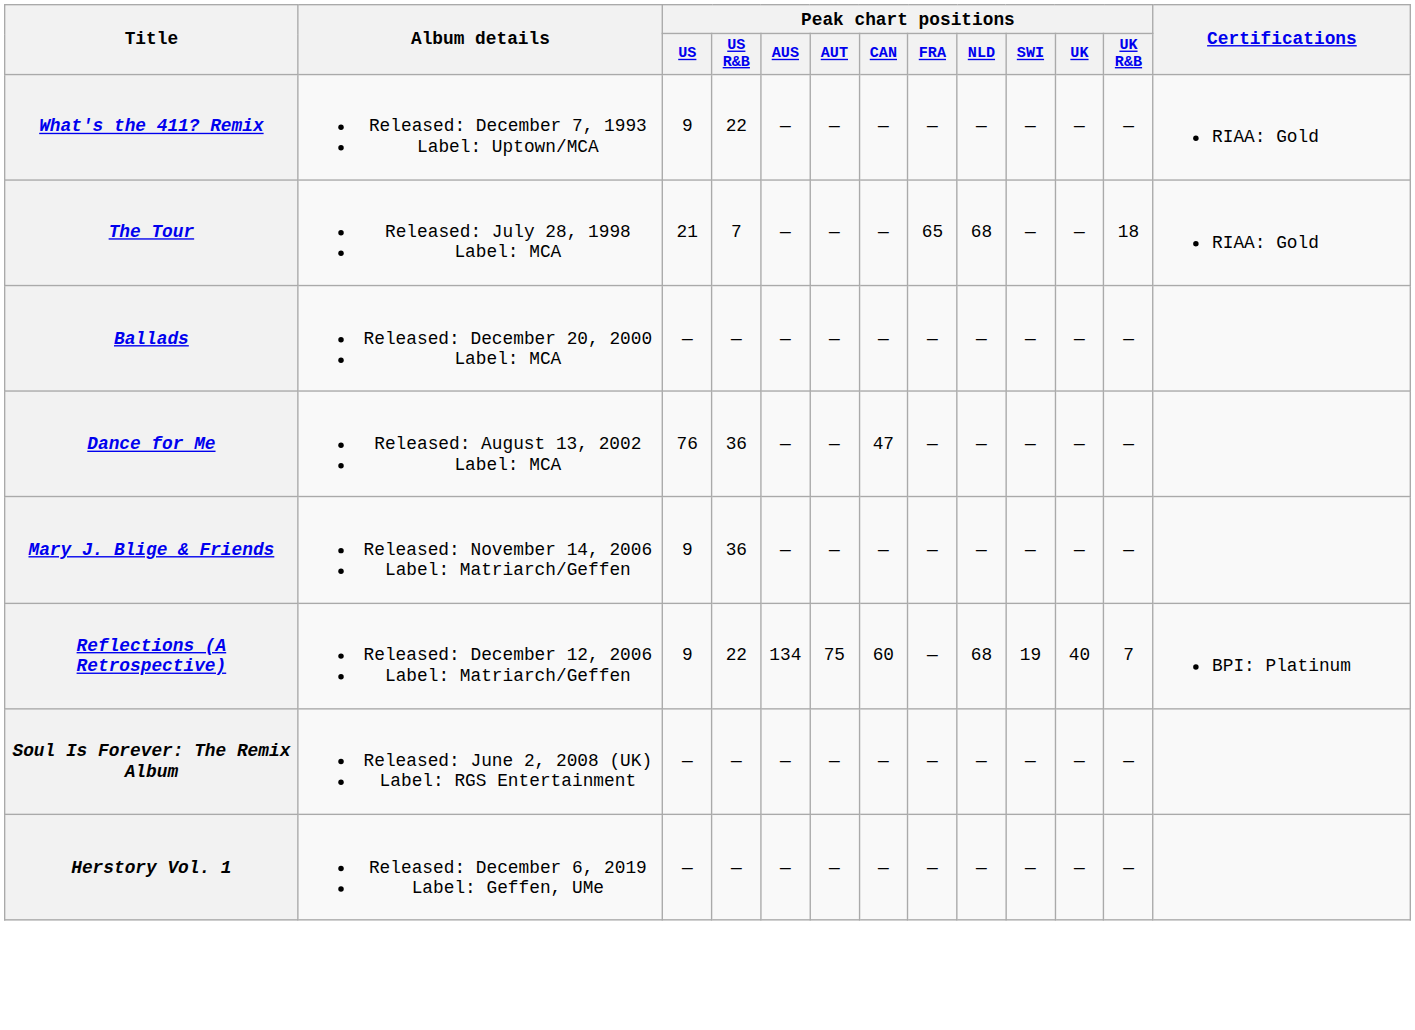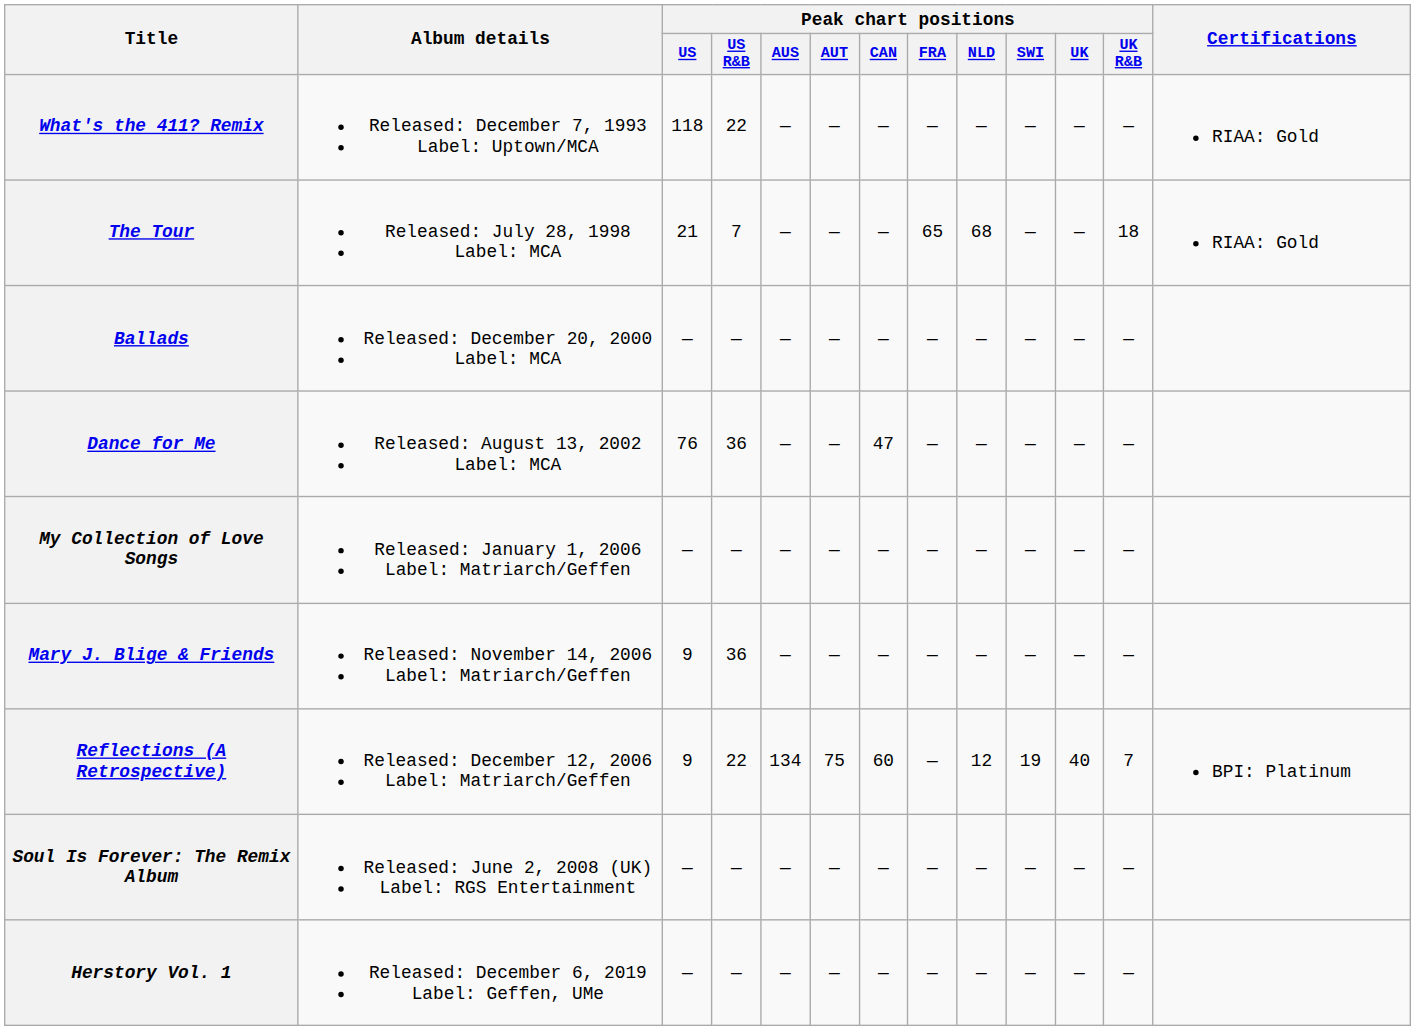 <table class="wikitable plainrowheaders" style="text-align:center;">
 <tr>
 <th scope="col" rowspan="2" style="width:16em;">Title</th>
 <th scope="col" rowspan="2" style="width:20em;">Album details</th>
 <th scope="col" colspan="10">Peak chart positions</th>
 <th scope="col" rowspan="2" style="width:14em;"><a href='#'>Certifications</a></th>
 </tr>
 <tr>
 <th scope="col" style="width:2.75em;font-size:85%;"><a href='#'>US</a><br></th>
 <th scope="col" style="width:2.75em;font-size:85%;"><a href='#'>US R&B</a><br></th>
 <th scope="col" style="width:2.75em;font-size:85%;"><a href='#'>AUS</a><br></th>
 <th scope="col" style="width:2.75em;font-size:85%;"><a href='#'>AUT</a><br></th>
 <th scope="col" style="width:2.75em;font-size:85%;"><a href='#'>CAN</a><br></th>
 <th scope="col" style="width:2.75em;font-size:85%;"><a href='#'>FRA</a><br></th>
 <th scope="col" style="width:2.75em;font-size:85%;"><a href='#'>NLD</a><br></th>
 <th scope="col" style="width:2.75em;font-size:85%;"><a href='#'>SWI</a><br></th>
 <th scope="col" style="width:2.75em;font-size:85%;"><a href='#'>UK</a><br></th>
 <th scope="col" style="width:2.75em;font-size:85%;"><a href='#'>UK R&B</a><br></th>
 </tr>
 <tr>
 <th scope="row"><em><a href='#'>What's the 411? Remix</a></em></th>
 <td><br><ul><li>Released: December 7, 1993</li><li>Label: Uptown/MCA</li></ul></td>
-<td>9</td>
+<td>118</td>
 <td>22</td>
 <td>—</td>
 <td>—</td>
 <td>—</td>
 <td>—</td>
 <td>—</td>
 <td>—</td>
 <td>—</td>
 <td>—</td>
 <td align="left"><br><ul><li>RIAA: Gold</li></ul></td>
 </tr>
 <tr>
 <th scope="row"><em><a href='#'>The Tour</a></em></th>
 <td><br><ul><li>Released: July 28, 1998</li><li>Label: MCA</li></ul></td>
 <td>21</td>
 <td>7</td>
 <td>—</td>
 <td>—</td>
 <td>—</td>
 <td>65</td>
 <td>68</td>
 <td>—</td>
 <td>—</td>
 <td>18</td>
 <td align="left"><br><ul><li>RIAA: Gold</li></ul></td>
 </tr>
 <tr>
 <th scope="row"><em><a href='#'>Ballads</a></em></th>
 <td><br><ul><li>Released: December 20, 2000</li><li>Label: MCA</li></ul></td>
 <td>—</td>
 <td>—</td>
 <td>—</td>
 <td>—</td>
 <td>—</td>
 <td>—</td>
 <td>—</td>
 <td>—</td>
 <td>—</td>
 <td>—</td>
 <td align="left"></td>
 </tr>
 <tr>
 <th scope="row"><em><a href='#'>Dance for Me</a></em></th>
 <td><br><ul><li>Released: August 13, 2002</li><li>Label: MCA</li></ul></td>
 <td>76</td>
 <td>36</td>
 <td>—</td>
 <td>—</td>
 <td>47</td>
 <td>—</td>
 <td>—</td>
 <td>—</td>
 <td>—</td>
 <td>—</td>
 <td align="left"></td>
 </tr>
 <tr>
+<th scope="row"><em>My Collection of Love Songs</em></th>
+<td><br><ul><li>Released: January 1, 2006</li><li>Label: Matriarch/Geffen</li></ul></td>
+<td>—</td>
+<td>—</td>
+<td>—</td>
+<td>—</td>
+<td>—</td>
+<td>—</td>
+<td>—</td>
+<td>—</td>
+<td>—</td>
+<td>—</td>
+<td align="left"></td>
+</tr>
+<tr>
 <th scope="row"><em><a href='#'>Mary J. Blige & Friends</a></em></th>
 <td><br><ul><li>Released: November 14, 2006</li><li>Label: Matriarch/Geffen</li></ul></td>
 <td>9</td>
 <td>36</td>
 <td>—</td>
 <td>—</td>
 <td>—</td>
 <td>—</td>
 <td>—</td>
 <td>—</td>
 <td>—</td>
 <td>—</td>
 <td align="left"></td>
 </tr>
 <tr>
 <th scope="row"><em><a href='#'>Reflections (A Retrospective)</a></em></th>
 <td><br><ul><li>Released: December 12, 2006</li><li>Label: Matriarch/Geffen</li></ul></td>
 <td>9</td>
 <td>22</td>
 <td>134</td>
 <td>75</td>
 <td>60</td>
 <td>—</td>
-<td>68</td>
+<td>12</td>
 <td>19</td>
 <td>40</td>
 <td>7</td>
 <td align="left"><br><ul><li>BPI: Platinum</li></ul></td>
 </tr>
 <tr>
 <th scope="row"><em>Soul Is Forever: The Remix Album</em></th>
 <td><br><ul><li>Released: June 2, 2008 (UK)</li><li>Label: RGS Entertainment</li></ul></td>
 <td>—</td>
 <td>—</td>
 <td>—</td>
 <td>—</td>
 <td>—</td>
 <td>—</td>
 <td>—</td>
 <td>—</td>
 <td>—</td>
 <td>—</td>
 <td></td>
 </tr>
 <tr>
 <th scope="row"><em>Herstory Vol. 1</em></th>
 <td><br><ul><li>Released: December 6, 2019</li><li>Label: Geffen, UMe</li></ul></td>
 <td>—</td>
 <td>—</td>
 <td>—</td>
 <td>—</td>
 <td>—</td>
 <td>—</td>
 <td>—</td>
 <td>—</td>
 <td>—</td>
 <td>—</td>
 <td></td>
 </tr>
 </table>
